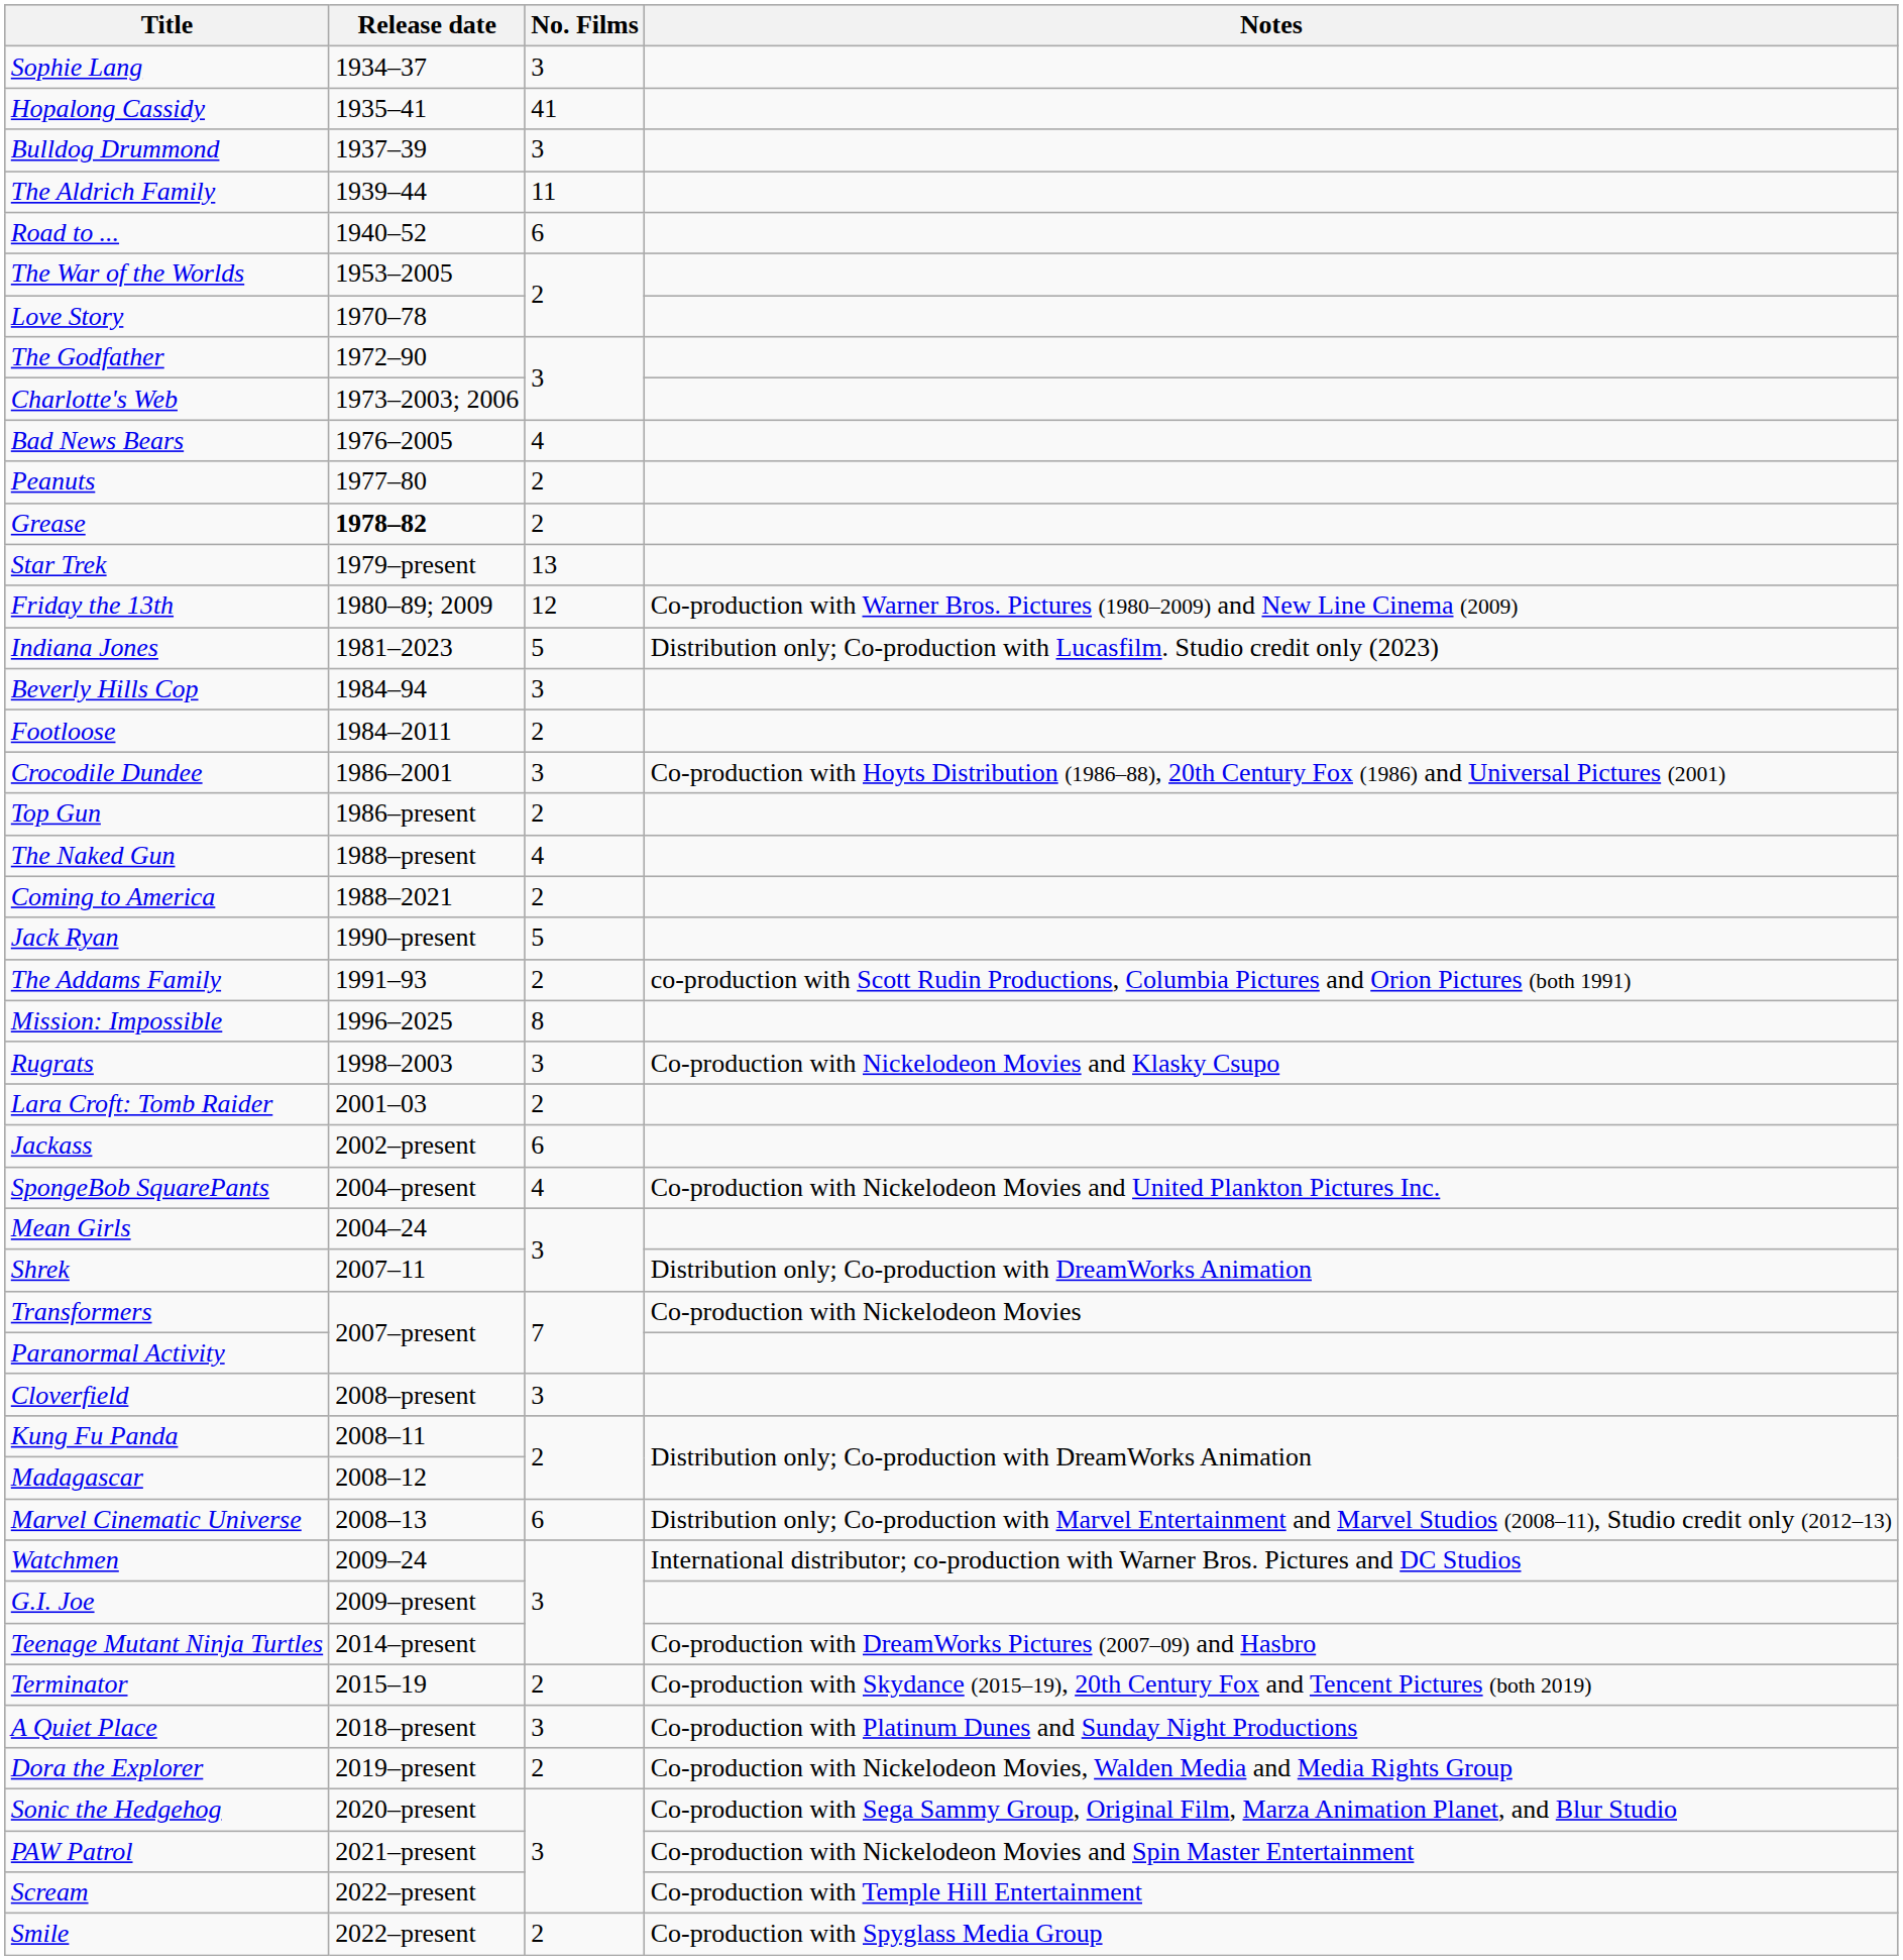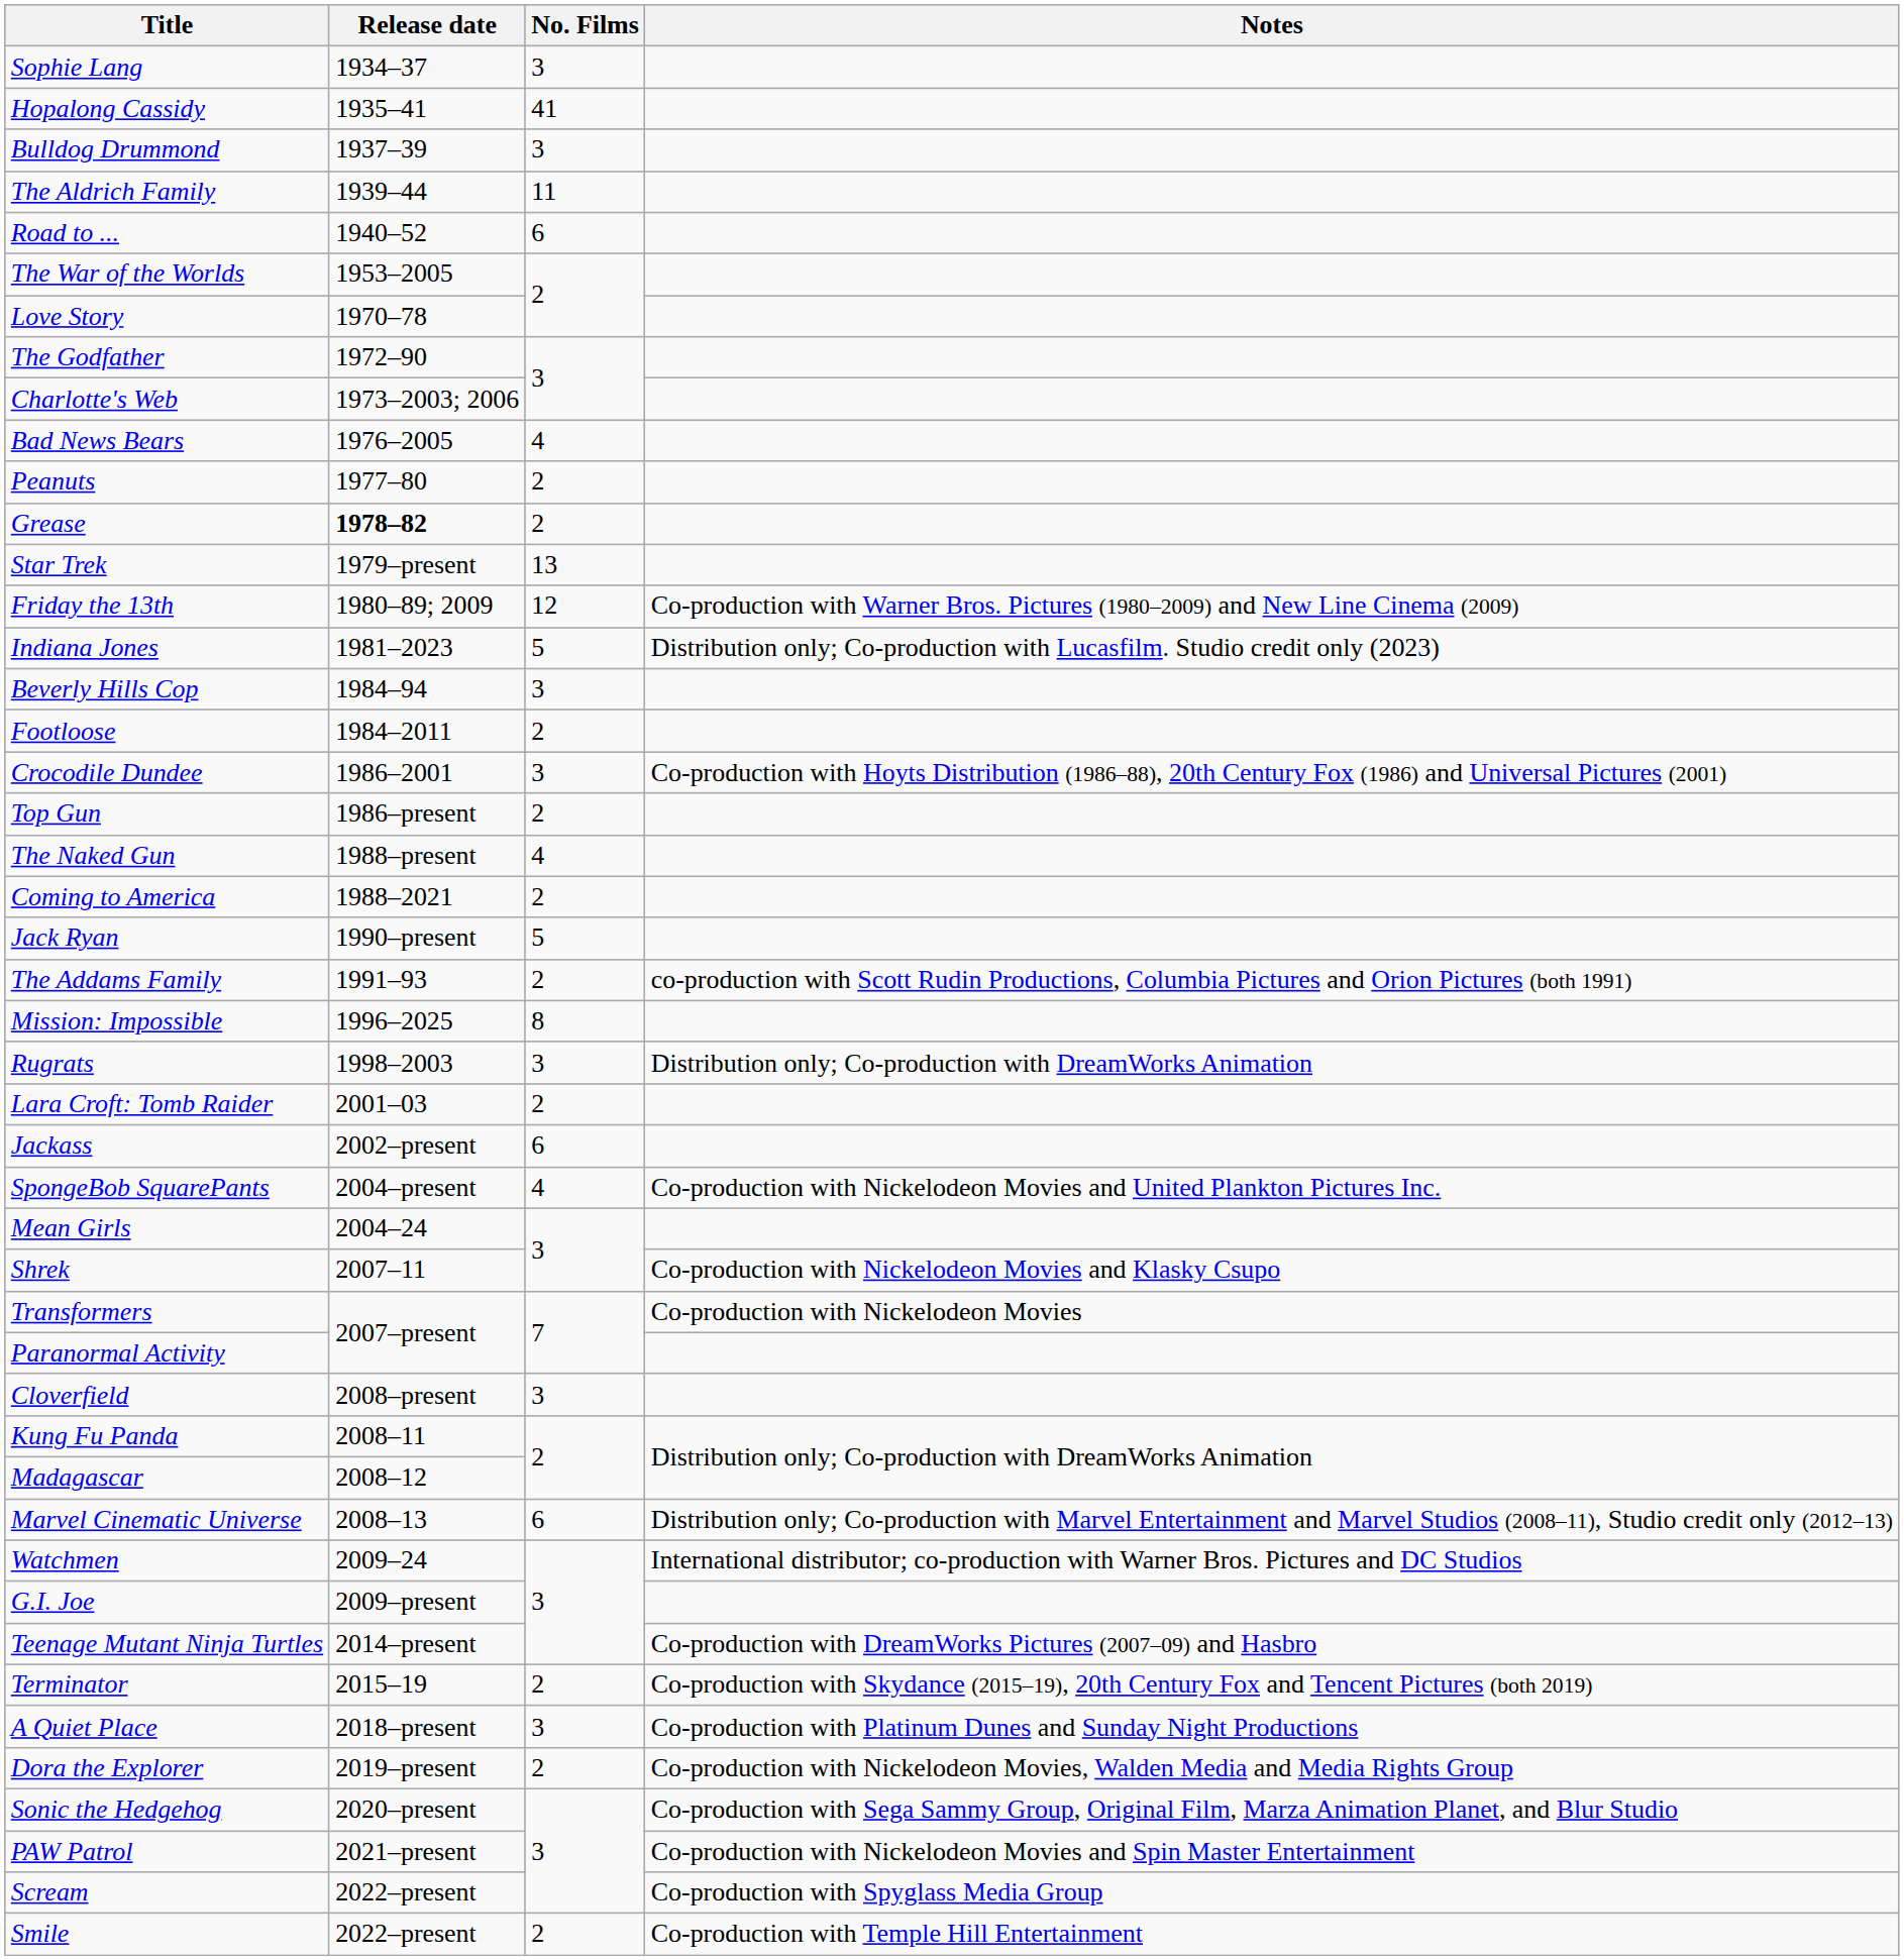 <table class="wikitable sortable">
 <tr>
 <th>Title</th>
 <th>Release date</th>
 <th>No. Films</th>
 <th>Notes</th>
 </tr>
 <tr>
 <td><em><a href='#'>Sophie Lang</a></em></td>
 <td>1934–37</td>
 <td>3</td>
 <td></td>
 </tr>
 <tr>
 <td><em><a href='#'>Hopalong Cassidy</a></em></td>
 <td>1935–41</td>
 <td>41</td>
 <td></td>
 </tr>
 <tr>
 <td><em><a href='#'>Bulldog Drummond</a></em></td>
 <td>1937–39</td>
 <td>3</td>
 <td></td>
 </tr>
 <tr>
 <td><em><a href='#'>The Aldrich Family</a></em></td>
 <td>1939–44</td>
 <td>11</td>
 </tr>
 <tr>
 <td><em><a href='#'>Road to ...</a></em></td>
 <td>1940–52</td>
 <td>6</td>
 <td></td>
 </tr>
 <tr>
 <td><em><a href='#'>The War of the Worlds</a></em></td>
 <td>1953–2005</td>
 <td rowspan=2>2</td>
 <td></td>
 </tr>
 <tr>
 <td><em><a href='#'>Love Story</a></em></td>
 <td>1970–78</td>
 <td></td>
 </tr>
 <tr>
 <td><em><a href='#'>The Godfather</a></em></td>
 <td>1972–90</td>
 <td rowspan=2>3</td>
 <td></td>
 </tr>
 <tr>
 <td><em><a href='#'>Charlotte's Web</a></em></td>
 <td>1973–2003; 2006</td>
 <td></td>
 </tr>
 <tr>
 <td><em><a href='#'>Bad News Bears</a></em></td>
 <td>1976–2005</td>
 <td>4</td>
 <td></td>
 </tr>
 <tr>
 <td><em><a href='#'>Peanuts</a></em></td>
 <td>1977–80</td>
 <td>2</td>
 <td></td>
 </tr>
 <tr>
 <td><em><a href='#'>Grease</a></em></td>
 <td><strong>1978–82</strong></td>
 <td>2</td>
 <td></td>
 </tr>
 <tr>
 <td><em><a href='#'>Star Trek</a></em></td>
 <td>1979–present</td>
 <td>13</td>
 <td></td>
 </tr>
 <tr>
 <td><em><a href='#'>Friday the 13th</a></em></td>
 <td>1980–89; 2009</td>
 <td>12</td>
 <td>Co-production with <a href='#'>Warner Bros. Pictures</a> <small>(1980–2009)</small> and <a href='#'>New Line Cinema</a> <small>(2009)</small></td>
 </tr>
 <tr>
 <td><em><a href='#'>Indiana Jones</a></em></td>
 <td>1981–2023</td>
 <td>5</td>
 <td>Distribution only; Co-production with <a href='#'>Lucasfilm</a>. Studio credit only (2023)</td>
 </tr>
 <tr>
 <td><em><a href='#'>Beverly Hills Cop</a></em></td>
 <td>1984–94</td>
 <td>3</td>
 <td></td>
 </tr>
 <tr>
 <td><em><a href='#'>Footloose</a></em></td>
 <td>1984–2011</td>
 <td>2</td>
 </tr>
 <tr>
 <td><em><a href='#'>Crocodile Dundee</a></em></td>
 <td>1986–2001</td>
 <td>3</td>
 <td>Co-production with <a href='#'>Hoyts Distribution</a> <small>(1986–88)</small>, <a href='#'>20th Century Fox</a> <small>(1986)</small> and <a href='#'>Universal Pictures</a> <small>(2001)</small></td>
 </tr>
 <tr>
 <td><em><a href='#'>Top Gun</a></em></td>
 <td>1986–present</td>
 <td>2</td>
 <td></td>
 </tr>
 <tr>
 <td><em><a href='#'>The Naked Gun</a></em></td>
 <td>1988–present</td>
 <td>4</td>
 <td></td>
 </tr>
 <tr>
 <td><em><a href='#'>Coming to America</a></em></td>
 <td>1988–2021</td>
 <td>2</td>
 <td></td>
 </tr>
 <tr>
 <td><em><a href='#'>Jack Ryan</a></em></td>
 <td>1990–present</td>
 <td>5</td>
 <td></td>
 </tr>
 <tr>
 <td><em><a href='#'>The Addams Family</a></em></td>
 <td>1991–93</td>
 <td>2</td>
 <td>co-production with <a href='#'>Scott Rudin Productions</a>, <a href='#'>Columbia Pictures</a> and <a href='#'>Orion Pictures</a> <small>(both 1991)</small></td>
 </tr>
 <tr>
 <td><em><a href='#'>Mission: Impossible</a></em></td>
 <td>1996–2025</td>
 <td>8</td>
 <td></td>
 </tr>
 <tr>
 <td><em><a href='#'>Rugrats</a></em></td>
 <td>1998–2003</td>
 <td>3</td>
-<td>Co-production with <a href='#'>Nickelodeon Movies</a> and <a href='#'>Klasky Csupo</a></td>
+<td>Distribution only; Co-production with <a href='#'>DreamWorks Animation</a></td>
 </tr>
 <tr>
 <td><em><a href='#'>Lara Croft: Tomb Raider</a></em></td>
 <td>2001–03</td>
 <td>2</td>
 <td></td>
 </tr>
 <tr>
 <td><em><a href='#'>Jackass</a></em></td>
 <td>2002–present</td>
 <td>6</td>
 <td></td>
 </tr>
 <tr>
 <td><em><a href='#'>SpongeBob SquarePants</a></em></td>
 <td>2004–present</td>
 <td>4</td>
 <td>Co-production with Nickelodeon Movies and <a href='#'>United Plankton Pictures Inc.</a></td>
 </tr>
 <tr>
 <td><em><a href='#'>Mean Girls</a></em></td>
 <td>2004–24</td>
 <td rowspan=2>3</td>
 </tr>
 <tr>
 <td><em><a href='#'>Shrek</a></em></td>
 <td>2007–11</td>
-<td>Distribution only; Co-production with <a href='#'>DreamWorks Animation</a></td>
+<td>Co-production with <a href='#'>Nickelodeon Movies</a> and <a href='#'>Klasky Csupo</a></td>
 </tr>
 <tr>
 <td><em><a href='#'>Transformers</a></em></td>
 <td rowspan=2>2007–present</td>
 <td rowspan=2>7</td>
 <td>Co-production with Nickelodeon Movies</td>
 </tr>
 <tr>
 <td><em><a href='#'>Paranormal Activity</a></em></td>
 <td></td>
 </tr>
 <tr>
 <td><em><a href='#'>Cloverfield</a></em></td>
 <td>2008–present</td>
 <td>3</td>
 <td></td>
 </tr>
 <tr>
 <td><em><a href='#'>Kung Fu Panda</a></em></td>
 <td>2008–11</td>
 <td rowspan=2>2</td>
 <td rowspan="2">Distribution only; Co-production with DreamWorks Animation</td>
 </tr>
 <tr>
 <td><em><a href='#'>Madagascar</a></em></td>
 <td>2008–12</td>
 </tr>
 <tr>
 <td><em><a href='#'>Marvel Cinematic Universe</a></em></td>
 <td>2008–13</td>
 <td>6</td>
 <td>Distribution only; Co-production with <a href='#'>Marvel Entertainment</a> and <a href='#'>Marvel Studios</a> <small>(2008–11)</small>, Studio credit only <small>(2012–13)</small></td>
 </tr>
 <tr>
 <td><em><a href='#'>Watchmen</a></em></td>
 <td>2009–24</td>
 <td rowspan=3>3</td>
 <td>International distributor; co-production with Warner Bros. Pictures and <a href='#'>DC Studios</a></td>
 </tr>
 <tr>
 <td><em><a href='#'>G.I. Joe</a></em></td>
 <td>2009–present</td>
 <td></td>
 </tr>
 <tr>
 <td><em><a href='#'>Teenage Mutant Ninja Turtles</a></em></td>
 <td>2014–present</td>
 <td>Co-production with <a href='#'>DreamWorks Pictures</a> <small>(2007–09)</small> and <a href='#'>Hasbro</a></td>
 </tr>
 <tr>
 <td><em><a href='#'>Terminator</a></em></td>
 <td>2015–19</td>
 <td>2</td>
 <td>Co-production with <a href='#'>Skydance</a> <small>(2015–19)</small>, <a href='#'>20th Century Fox</a> and <a href='#'>Tencent Pictures</a> <small>(both 2019)</small></td>
 </tr>
 <tr>
 <td><em><a href='#'>A Quiet Place</a></em></td>
 <td>2018–present</td>
 <td>3</td>
 <td>Co-production with <a href='#'>Platinum Dunes</a> and <a href='#'>Sunday Night Productions</a></td>
 </tr>
 <tr>
 <td><em><a href='#'>Dora the Explorer</a></em></td>
 <td>2019–present</td>
 <td>2</td>
 <td>Co-production with Nickelodeon Movies, <a href='#'>Walden Media</a> and <a href='#'>Media Rights Group</a></td>
 </tr>
 <tr>
 <td><em><a href='#'>Sonic the Hedgehog</a></em></td>
 <td>2020–present</td>
 <td rowspan=3>3</td>
 <td>Co-production with <a href='#'>Sega Sammy Group</a>, <a href='#'>Original Film</a>, <a href='#'>Marza Animation Planet</a>, and <a href='#'>Blur Studio</a></td>
 </tr>
 <tr>
 <td><em><a href='#'>PAW Patrol</a></em></td>
 <td>2021–present</td>
 <td>Co-production with Nickelodeon Movies and <a href='#'>Spin Master Entertainment</a></td>
 </tr>
 <tr>
 <td><em><a href='#'>Scream</a></em></td>
 <td>2022–present</td>
-<td>Co-production with <a href='#'>Temple Hill Entertainment</a></td>
+<td>Co-production with <a href='#'>Spyglass Media Group</a></td>
 </tr>
 <tr>
 <td><em><a href='#'>Smile</a></em></td>
 <td>2022–present</td>
 <td rowspan=2>2</td>
-<td>Co-production with <a href='#'>Spyglass Media Group</a></td>
+<td>Co-production with <a href='#'>Temple Hill Entertainment</a></td>
 </tr>
 </table>
